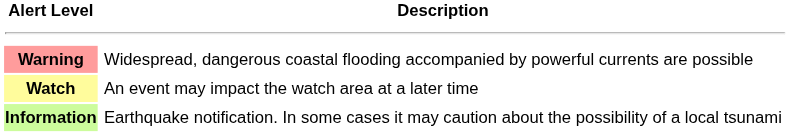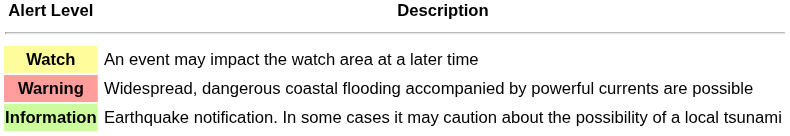 <table class="toccolours">
 <tr>
 <th>Alert Level</th>
 <th>Description</th>
 </tr>
 <tr>
 <td colspan="2"><hr></td>
 </tr>
 <tr>
+<th style="background:#fffc9c">Watch</th>
+<td style="padding:4px">An event may impact the watch area at a later time</td>
+</tr>
+<tr>
 <th style="background:#ff9c9c">Warning</th>
 <td style="padding:4px">Widespread, dangerous coastal flooding accompanied by powerful currents are possible</td>
-</tr>
-<tr>
-<th style="background:#fffc9c">Watch</th>
-<td style="padding:4px">An event may impact the watch area at a later time</td>
 </tr>
 <tr>
 <th style="background:#ccfc9c">Information</th>
 <td style="padding:4px">Earthquake notification. In some cases it may caution about the possibility of a local tsunami</td>
 </tr>
 </table>
